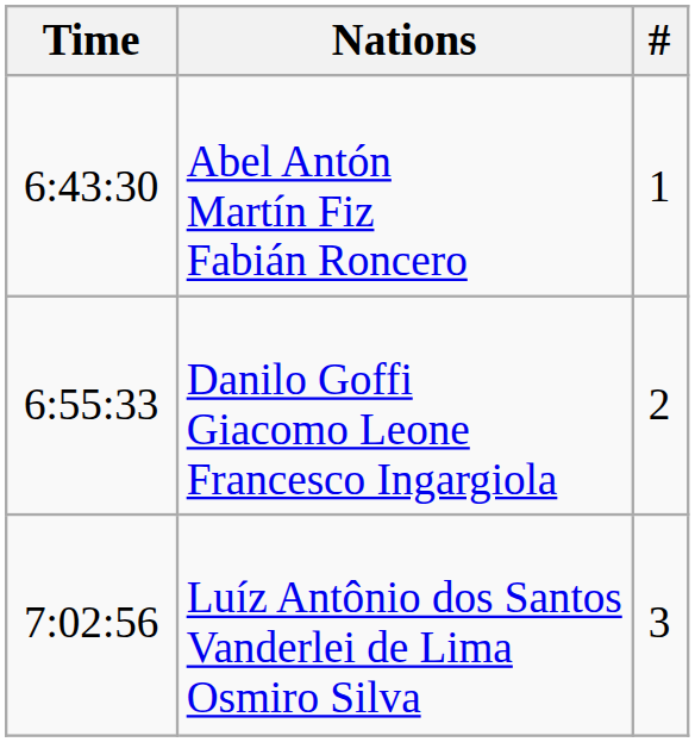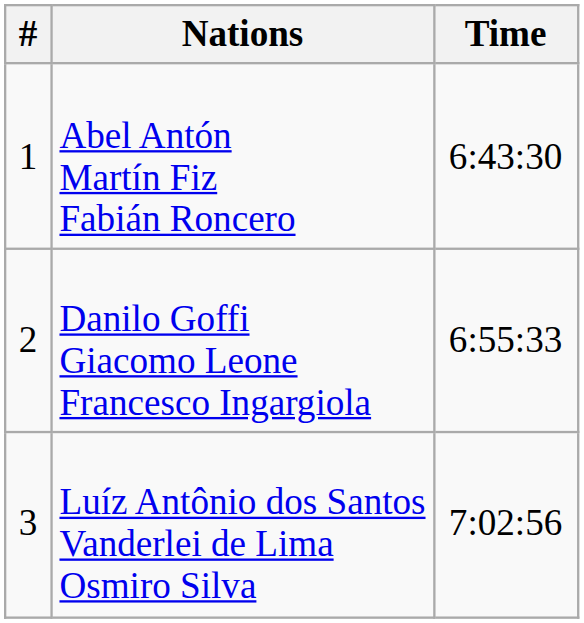 <table class="wikitable" style="text-align:center;">
 <tr>
+<th width=8%>#</th>
+<th width=67%>Nations</th>
 <th width=25%>Time</th>
-<th width=67%>Nations</th>
-<th width=8%>#</th>
 </tr>
 <tr>
+<td>1</td>
+<td align="left"><br><a href='#'>Abel Antón</a><br><a href='#'>Martín Fiz</a><br><a href='#'>Fabián Roncero</a></td>
 <td>6:43:30</td>
-<td align="left"><br><a href='#'>Abel Antón</a><br><a href='#'>Martín Fiz</a><br><a href='#'>Fabián Roncero</a></td>
-<td>1</td>
 </tr>
 <tr>
+<td>2</td>
+<td align="left"><br><a href='#'>Danilo Goffi</a><br><a href='#'>Giacomo Leone</a><br><a href='#'>Francesco Ingargiola</a></td>
 <td>6:55:33</td>
-<td align="left"><br><a href='#'>Danilo Goffi</a><br><a href='#'>Giacomo Leone</a><br><a href='#'>Francesco Ingargiola</a></td>
-<td>2</td>
 </tr>
 <tr>
+<td>3</td>
+<td align="left"><br><a href='#'>Luíz Antônio dos Santos</a><br><a href='#'>Vanderlei de Lima</a><br><a href='#'>Osmiro Silva</a></td>
 <td>7:02:56</td>
-<td align="left"><br><a href='#'>Luíz Antônio dos Santos</a><br><a href='#'>Vanderlei de Lima</a><br><a href='#'>Osmiro Silva</a></td>
-<td>3</td>
 </tr>
 </table>
